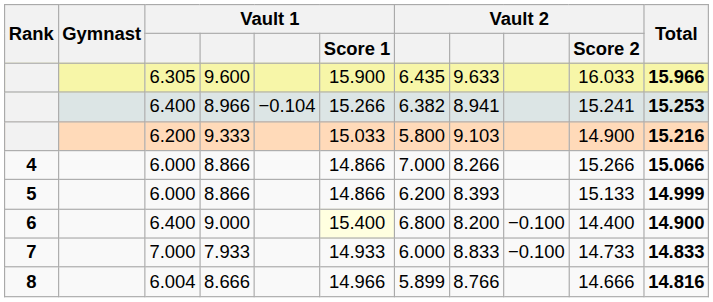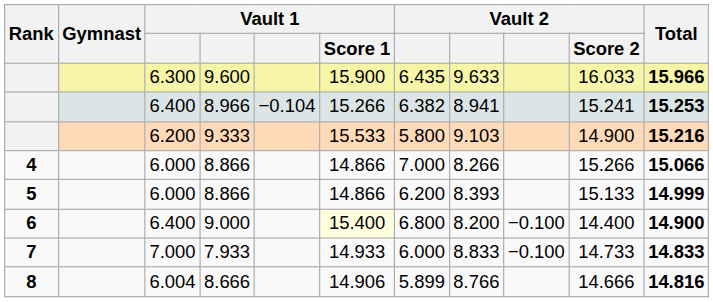 <table class="wikitable sortable" style="text-align:center; font-size:100%">
 <tr>
 <th rowspan="2">Rank</th>
 <th rowspan="2">Gymnast</th>
 <th colspan="4">Vault 1</th>
 <th colspan="4">Vault 2</th>
 <th rowspan="2">Total</th>
 </tr>
 <tr>
 <th colspan="1"></th>
 <th colspan="1"></th>
 <th colspan="1"></th>
 <th colspan="1">Score 1</th>
 <th colspan="1"></th>
 <th colspan="1"></th>
 <th colspan="1"></th>
 <th colspan="1">Score 2</th>
 </tr>
 <tr style="background:#F7F6A8;">
 <th></th>
 <td align="left"></td>
-<td>6.305</td>
+<td>6.300</td>
 <td>9.600</td>
 <td></td>
 <td>15.900</td>
 <td>6.435</td>
 <td>9.633</td>
 <td></td>
 <td>16.033</td>
 <td><strong>15.966</strong></td>
 </tr>
 <tr style="background:#DCE5E5;">
 <th></th>
 <td align="left"></td>
 <td>6.400</td>
 <td>8.966</td>
 <td>−0.104</td>
 <td>15.266</td>
 <td>6.382</td>
 <td>8.941</td>
 <td></td>
 <td>15.241</td>
 <td><strong>15.253</strong></td>
 </tr>
 <tr style="background:#FFDAB9;">
 <th></th>
 <td align="left"></td>
 <td>6.200</td>
 <td>9.333</td>
 <td></td>
-<td>15.033</td>
+<td>15.533</td>
 <td>5.800</td>
 <td>9.103</td>
 <td></td>
 <td>14.900</td>
 <td><strong>15.216</strong></td>
 </tr>
 <tr>
 <td scope="row" style="text-align:center"><strong>4</strong></td>
 <td align="left"></td>
 <td>6.000</td>
 <td>8.866</td>
 <td></td>
 <td>14.866</td>
 <td>7.000</td>
 <td>8.266</td>
 <td></td>
 <td>15.266</td>
 <td><strong>15.066</strong></td>
 </tr>
 <tr>
 <td scope="row" style="text-align:center"><strong>5</strong></td>
 <td align="left"></td>
 <td>6.000</td>
 <td>8.866</td>
 <td></td>
 <td>14.866</td>
 <td>6.200</td>
 <td>8.393</td>
 <td></td>
 <td>15.133</td>
 <td><strong>14.999</strong></td>
 </tr>
 <tr>
 <td scope="row" style="text-align:center"><strong>6</strong></td>
 <td align="left"></td>
 <td>6.400</td>
 <td>9.000</td>
 <td></td>
 <td style="background: lightyellow;">15.400</td>
 <td>6.800</td>
 <td>8.200</td>
 <td>−0.100</td>
 <td>14.400</td>
 <td><strong>14.900</strong></td>
 </tr>
 <tr>
 <td scope="row" style="text-align:center"><strong>7</strong></td>
 <td align="left"></td>
 <td>7.000</td>
 <td>7.933</td>
 <td></td>
 <td>14.933</td>
 <td>6.000</td>
 <td>8.833</td>
 <td>−0.100</td>
 <td>14.733</td>
 <td><strong>14.833</strong></td>
 </tr>
 <tr>
 <td scope="row" style="text-align:center"><strong>8</strong></td>
 <td align="left"></td>
 <td>6.004</td>
 <td>8.666</td>
 <td></td>
-<td>14.966</td>
+<td>14.906</td>
 <td>5.899</td>
 <td>8.766</td>
 <td></td>
 <td>14.666</td>
 <td><strong>14.816</strong></td>
 </tr>
 </table>
